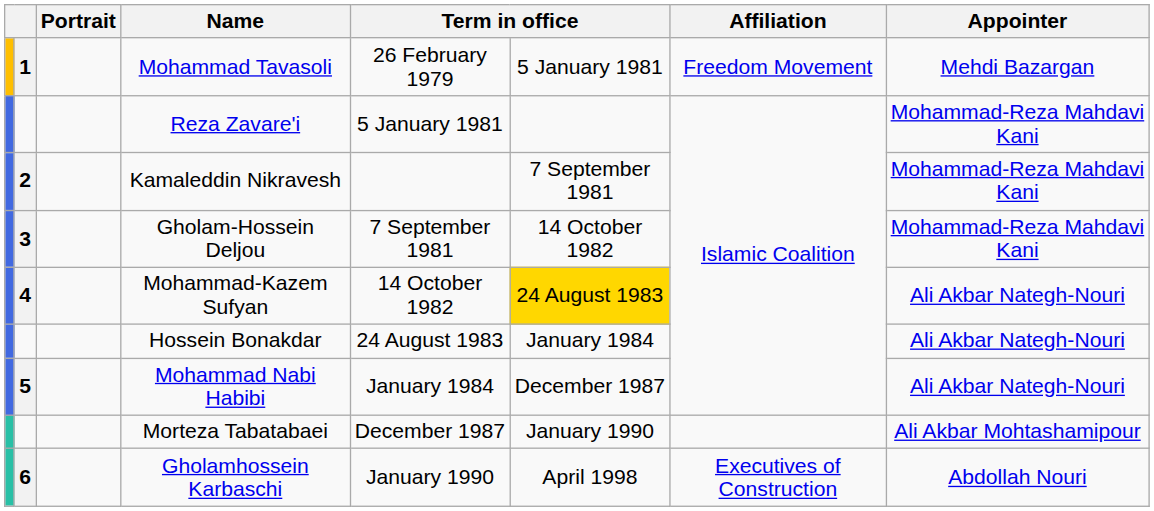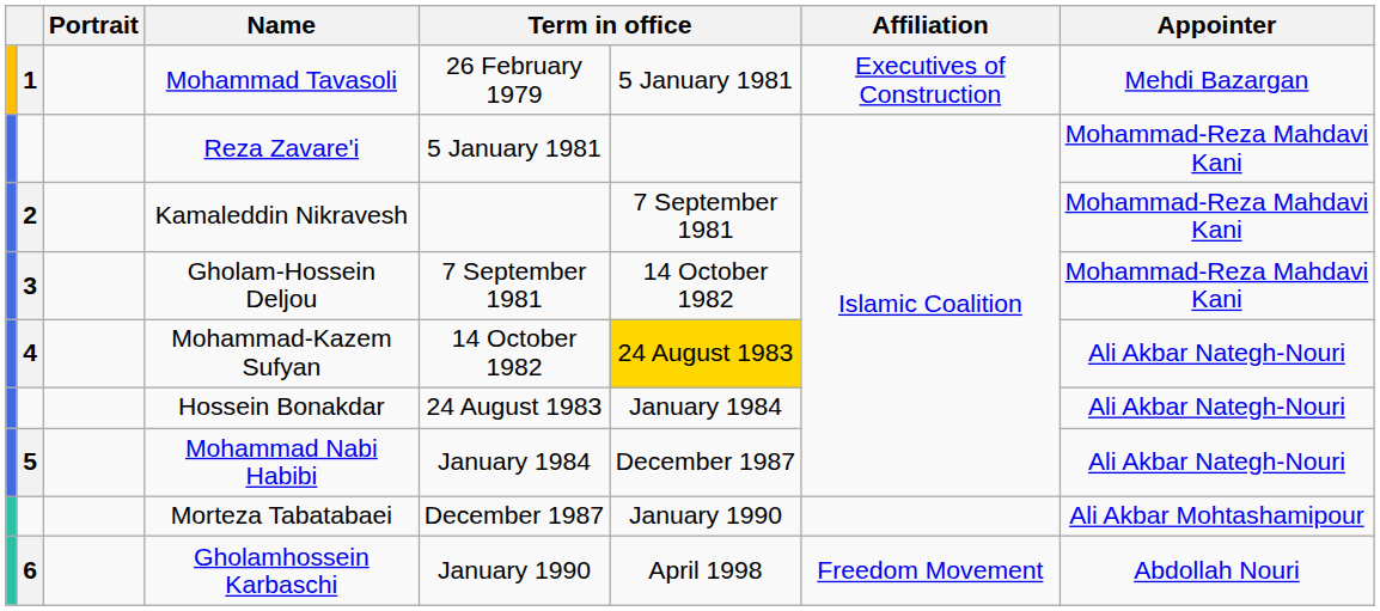 <table class="wikitable" style="text-align: center;">
 <tr>
 <th colspan="2"></th>
 <th>Portrait</th>
 <th>Name</th>
 <th colspan="2">Term in office</th>
 <th>Affiliation</th>
 <th>Appointer</th>
 </tr>
 <tr>
 <th style="background:#FFBF00"></th>
 <th>1</th>
 <td></td>
 <td><a href='#'>Mohammad Tavasoli</a></td>
 <td>26 February 1979</td>
 <td>5 January 1981</td>
-<td><a href='#'>Freedom Movement</a></td>
+<td><a href='#'>Executives of Construction</a> </td>
 <td><a href='#'>Mehdi Bazargan</a></td>
 </tr>
 <tr>
 <th style="background:#4169E1"></th>
 <td></td>
 <td></td>
 <td><a href='#'>Reza Zavare'i</a></td>
 <td>5 January 1981</td>
 <td></td>
 <td rowspan="6"><a href='#'>Islamic Coalition</a></td>
 <td><a href='#'>Mohammad-Reza Mahdavi Kani</a></td>
 </tr>
 <tr>
 <th style="background:#4169E1"></th>
 <th>2</th>
 <td></td>
 <td>Kamaleddin Nikravesh</td>
 <td></td>
 <td>7 September 1981</td>
 <td><a href='#'>Mohammad-Reza Mahdavi Kani</a></td>
 </tr>
 <tr>
 <th style="background:#4169E1"></th>
 <th>3</th>
 <td></td>
 <td>Gholam-Hossein Deljou</td>
 <td>7 September 1981</td>
 <td>14 October 1982</td>
 <td><a href='#'>Mohammad-Reza Mahdavi Kani</a></td>
 </tr>
 <tr>
 <th style="background:#4169E1"></th>
 <th>4</th>
 <td></td>
 <td>Mohammad-Kazem Sufyan</td>
 <td>14 October 1982</td>
 <td style="background: gold;">24 August 1983</td>
 <td><a href='#'>Ali Akbar Nategh-Nouri</a></td>
 </tr>
 <tr>
 <th style="background:#4169E1"></th>
 <td></td>
 <td></td>
 <td>Hossein Bonakdar</td>
 <td>24 August 1983</td>
 <td>January 1984</td>
 <td><a href='#'>Ali Akbar Nategh-Nouri</a></td>
 </tr>
 <tr>
 <th style="background:#4169E1"></th>
 <th>5</th>
 <td></td>
 <td><a href='#'>Mohammad Nabi Habibi</a></td>
 <td>January 1984</td>
 <td>December 1987</td>
 <td><a href='#'>Ali Akbar Nategh-Nouri</a></td>
 </tr>
 <tr>
 <th style="background:#28c0a6"></th>
 <td></td>
 <td></td>
 <td>Morteza Tabatabaei</td>
 <td>December 1987</td>
 <td>January 1990</td>
 <td></td>
 <td><a href='#'>Ali Akbar Mohtashamipour</a></td>
 </tr>
 <tr>
 <th style="background:#28c0a6"></th>
 <th>6</th>
 <td></td>
 <td><a href='#'>Gholamhossein Karbaschi</a></td>
 <td>January 1990</td>
 <td>April 1998</td>
-<td><a href='#'>Executives of Construction</a> </td>
+<td><a href='#'>Freedom Movement</a></td>
 <td><a href='#'>Abdollah Nouri</a></td>
 </tr>
 </table>
